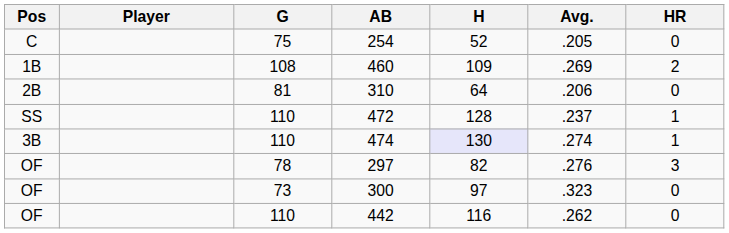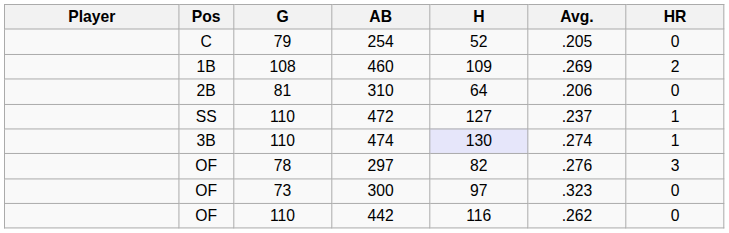 <table class="wikitable sortable">
 <tr>
+<th bgcolor="#DDDDFF" width="16%">Player</th>
 <th bgcolor="#DDDDFF" width="5%">Pos</th>
-<th bgcolor="#DDDDFF" width="16%">Player</th>
 <th bgcolor="#DDDDFF" width="9%">G</th>
 <th bgcolor="#DDDDFF" width="9%">AB</th>
 <th bgcolor="#DDDDFF" width="9%">H</th>
 <th bgcolor="#DDDDFF" width="9%">Avg.</th>
 <th bgcolor="#DDDDFF" width="9%">HR</th>
 </tr>
 <tr align="center">
+<td></td>
 <td>C</td>
-<td></td>
-<td>75</td>
+<td>79</td>
 <td>254</td>
 <td>52</td>
 <td>.205</td>
 <td>0</td>
 </tr>
 <tr align="center">
+<td></td>
 <td>1B</td>
-<td></td>
 <td>108</td>
 <td>460</td>
 <td>109</td>
 <td>.269</td>
 <td>2</td>
 </tr>
 <tr align="center">
+<td></td>
 <td>2B</td>
-<td></td>
 <td>81</td>
 <td>310</td>
 <td>64</td>
 <td>.206</td>
 <td>0</td>
 </tr>
 <tr align="center">
+<td></td>
 <td>SS</td>
-<td></td>
 <td>110</td>
 <td>472</td>
-<td>128</td>
+<td>127</td>
 <td>.237</td>
 <td>1</td>
 </tr>
 <tr align="center">
+<td></td>
 <td>3B</td>
-<td></td>
 <td>110</td>
 <td>474</td>
 <td style="background: lavender;">130</td>
 <td>.274</td>
 <td>1</td>
 </tr>
 <tr align="center">
+<td></td>
 <td>OF</td>
-<td></td>
 <td>78</td>
 <td>297</td>
 <td>82</td>
 <td>.276</td>
 <td>3</td>
 </tr>
 <tr align="center">
+<td></td>
 <td>OF</td>
-<td></td>
 <td>73</td>
 <td>300</td>
 <td>97</td>
 <td>.323</td>
 <td>0</td>
 </tr>
 <tr align="center">
+<td></td>
 <td>OF</td>
-<td></td>
 <td>110</td>
 <td>442</td>
 <td>116</td>
 <td>.262</td>
 <td>0</td>
 </tr>
 </table>
